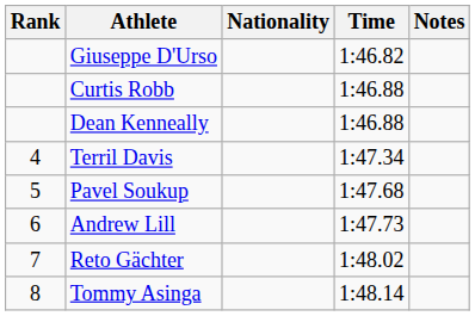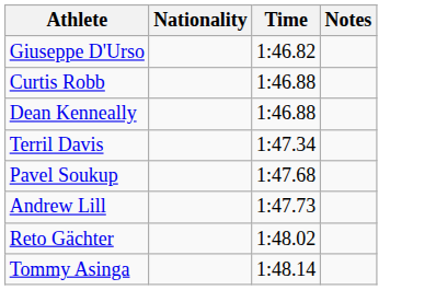 <table class="wikitable sortable" style="text-align:center">
 <tr>
-<th>Rank</th>
 <th>Athlete</th>
 <th>Nationality</th>
 <th>Time</th>
 <th>Notes</th>
 </tr>
 <tr>
-<td></td>
 <td align=left><a href='#'>Giuseppe D'Urso</a></td>
 <td align=left></td>
 <td>1:46.82</td>
 <td></td>
 </tr>
 <tr>
-<td></td>
 <td align=left><a href='#'>Curtis Robb</a></td>
 <td align=left></td>
 <td>1:46.88</td>
 <td></td>
 </tr>
 <tr>
-<td></td>
 <td align=left><a href='#'>Dean Kenneally</a></td>
 <td align=left></td>
 <td>1:46.88</td>
 <td></td>
 </tr>
 <tr>
-<td>4</td>
 <td align=left><a href='#'>Terril Davis</a></td>
 <td align=left></td>
 <td>1:47.34</td>
 <td></td>
 </tr>
 <tr>
-<td>5</td>
 <td align=left><a href='#'>Pavel Soukup</a></td>
 <td align=left></td>
 <td>1:47.68</td>
 <td></td>
 </tr>
 <tr>
-<td>6</td>
 <td align=left><a href='#'>Andrew Lill</a></td>
 <td align=left></td>
 <td>1:47.73</td>
 <td></td>
 </tr>
 <tr>
-<td>7</td>
 <td align=left><a href='#'>Reto Gächter</a></td>
 <td align=left></td>
 <td>1:48.02</td>
 <td></td>
 </tr>
 <tr>
-<td>8</td>
 <td align=left><a href='#'>Tommy Asinga</a></td>
 <td align=left></td>
 <td>1:48.14</td>
 <td></td>
 </tr>
 </table>
